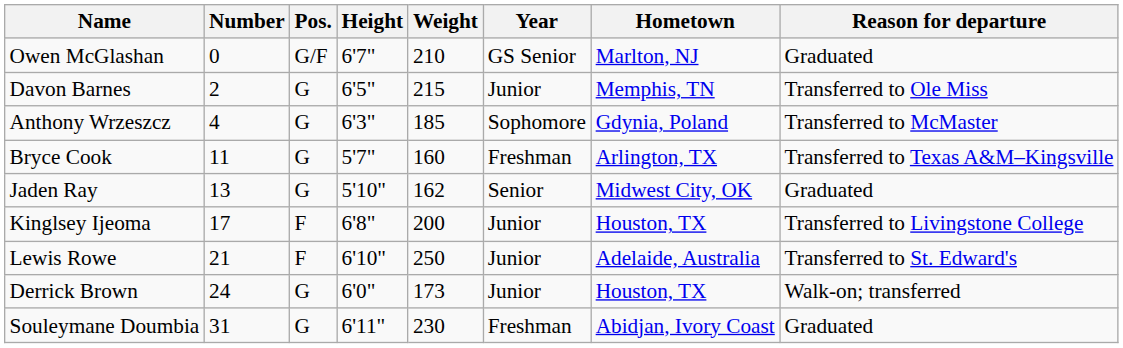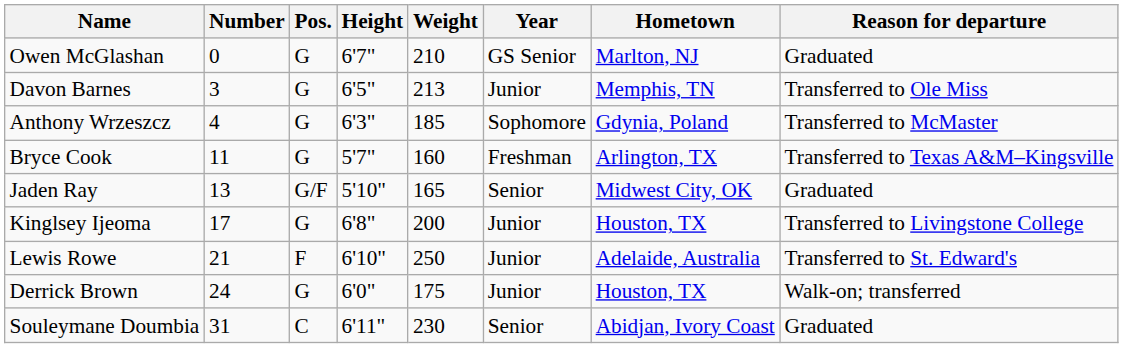 <table class="wikitable sortable" border="1">
 <tr>
 <th>Name</th>
 <th>Number</th>
 <th>Pos.</th>
 <th>Height</th>
 <th>Weight</th>
 <th>Year</th>
 <th>Hometown</th>
 <th class="unsortable">Reason for departure</th>
 </tr>
 <tr>
 <td>Owen McGlashan</td>
 <td>0</td>
-<td>G/F</td>
+<td>G</td>
 <td>6'7"</td>
 <td>210</td>
 <td>GS Senior</td>
 <td><a href='#'>Marlton, NJ</a></td>
 <td>Graduated</td>
 </tr>
 <tr>
 <td>Davon Barnes</td>
-<td>2</td>
+<td>3</td>
 <td>G</td>
 <td>6'5"</td>
-<td>215</td>
+<td>213</td>
 <td>Junior</td>
 <td><a href='#'>Memphis, TN</a></td>
 <td>Transferred to <a href='#'>Ole Miss</a></td>
 </tr>
 <tr>
 <td>Anthony Wrzeszcz</td>
 <td>4</td>
 <td>G</td>
 <td>6'3"</td>
 <td>185</td>
 <td>Sophomore</td>
 <td><a href='#'>Gdynia, Poland</a></td>
 <td>Transferred to <a href='#'>McMaster</a></td>
 </tr>
 <tr>
 <td>Bryce Cook</td>
 <td>11</td>
 <td>G</td>
 <td>5'7"</td>
 <td>160</td>
 <td>Freshman</td>
 <td><a href='#'>Arlington, TX</a></td>
 <td>Transferred to <a href='#'>Texas A&M–Kingsville</a></td>
 </tr>
 <tr>
 <td>Jaden Ray</td>
 <td>13</td>
-<td>G</td>
+<td>G/F</td>
 <td>5'10"</td>
-<td>162</td>
+<td>165</td>
 <td>Senior</td>
 <td><a href='#'>Midwest City, OK</a></td>
 <td>Graduated</td>
 </tr>
 <tr>
 <td>Kinglsey Ijeoma</td>
 <td>17</td>
-<td>F</td>
+<td>G</td>
 <td>6'8"</td>
 <td>200</td>
 <td>Junior</td>
 <td><a href='#'>Houston, TX</a></td>
 <td>Transferred to <a href='#'>Livingstone College</a></td>
 </tr>
 <tr>
 <td>Lewis Rowe</td>
 <td>21</td>
 <td>F</td>
 <td>6'10"</td>
 <td>250</td>
 <td>Junior</td>
 <td><a href='#'>Adelaide, Australia</a></td>
 <td>Transferred to <a href='#'>St. Edward's</a></td>
 </tr>
 <tr>
 <td>Derrick Brown</td>
 <td>24</td>
 <td>G</td>
 <td>6'0"</td>
-<td>173</td>
+<td>175</td>
 <td>Junior</td>
 <td><a href='#'>Houston, TX</a></td>
 <td>Walk-on; transferred</td>
 </tr>
 <tr>
 <td>Souleymane Doumbia</td>
 <td>31</td>
-<td>G</td>
+<td>C</td>
 <td>6'11"</td>
 <td>230</td>
-<td>Freshman</td>
+<td>Senior</td>
 <td><a href='#'>Abidjan, Ivory Coast</a></td>
 <td>Graduated</td>
 </tr>
 </table>
